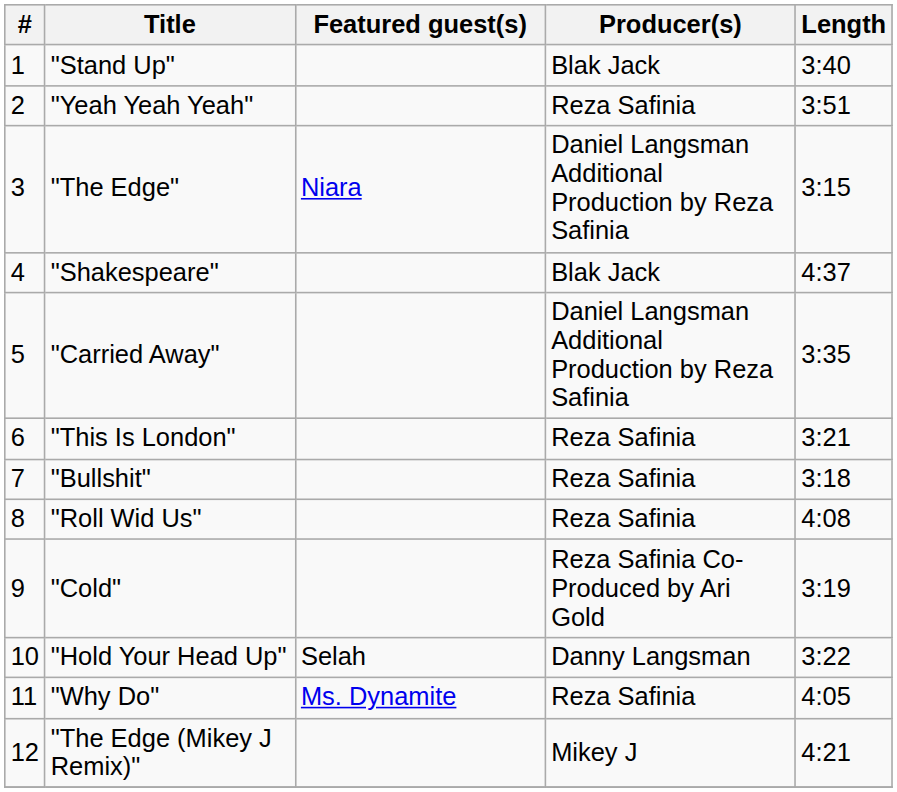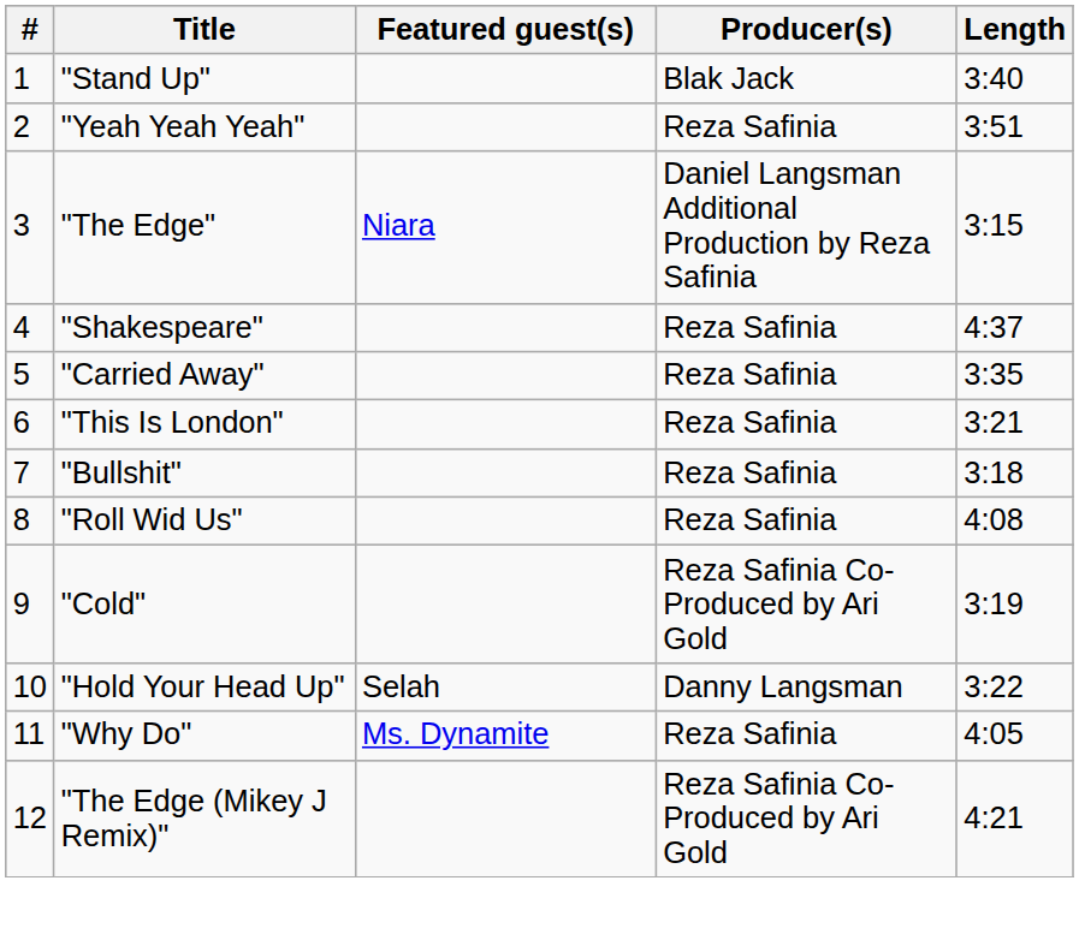 <table class="wikitable">
 <tr>
 <th align="center">#</th>
 <th align="center" width="150">Title</th>
 <th align="center" width="150">Featured guest(s)</th>
 <th align="center" width="150">Producer(s)</th>
 <th align="center" width="50">Length</th>
 </tr>
 <tr>
 <td>1</td>
 <td>"Stand Up"</td>
 <td></td>
 <td>Blak Jack</td>
 <td>3:40</td>
 </tr>
 <tr>
 <td>2</td>
 <td>"Yeah Yeah Yeah"</td>
 <td></td>
 <td>Reza Safinia</td>
 <td>3:51</td>
 </tr>
 <tr>
 <td>3</td>
 <td>"The Edge"</td>
 <td><a href='#'>Niara</a></td>
 <td>Daniel Langsman Additional Production by Reza Safinia</td>
 <td>3:15</td>
 </tr>
 <tr>
 <td>4</td>
 <td>"Shakespeare"</td>
 <td></td>
-<td>Blak Jack</td>
+<td>Reza Safinia</td>
 <td>4:37</td>
 </tr>
 <tr>
 <td>5</td>
 <td>"Carried Away"</td>
 <td></td>
-<td>Daniel Langsman Additional Production by Reza Safinia</td>
+<td>Reza Safinia</td>
 <td>3:35</td>
 </tr>
 <tr>
 <td>6</td>
 <td>"This Is London"</td>
 <td></td>
 <td>Reza Safinia</td>
 <td>3:21</td>
 </tr>
 <tr>
 <td>7</td>
 <td>"Bullshit"</td>
 <td></td>
 <td>Reza Safinia</td>
 <td>3:18</td>
 </tr>
 <tr>
 <td>8</td>
 <td>"Roll Wid Us"</td>
 <td></td>
 <td>Reza Safinia</td>
 <td>4:08</td>
 </tr>
 <tr>
 <td>9</td>
 <td>"Cold"</td>
 <td></td>
 <td>Reza Safinia Co-Produced by Ari Gold</td>
 <td>3:19</td>
 </tr>
 <tr>
 <td>10</td>
 <td>"Hold Your Head Up"</td>
 <td>Selah</td>
 <td>Danny Langsman</td>
 <td>3:22</td>
 </tr>
 <tr>
 <td>11</td>
 <td>"Why Do"</td>
 <td><a href='#'>Ms. Dynamite</a></td>
 <td>Reza Safinia</td>
 <td>4:05</td>
 </tr>
 <tr>
 <td>12</td>
 <td>"The Edge (Mikey J Remix)"</td>
 <td></td>
-<td>Mikey J</td>
+<td>Reza Safinia Co-Produced by Ari Gold</td>
 <td>4:21</td>
 </tr>
 <tr>
 </tr>
 </table>
